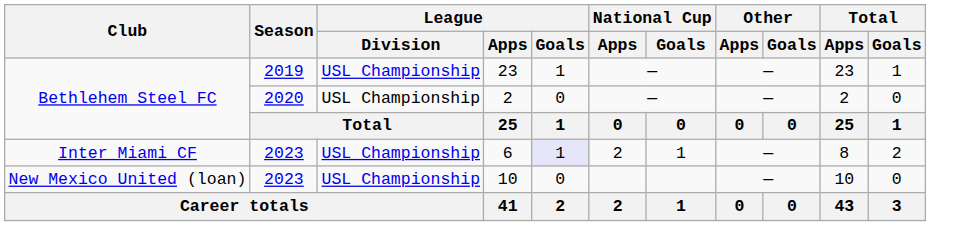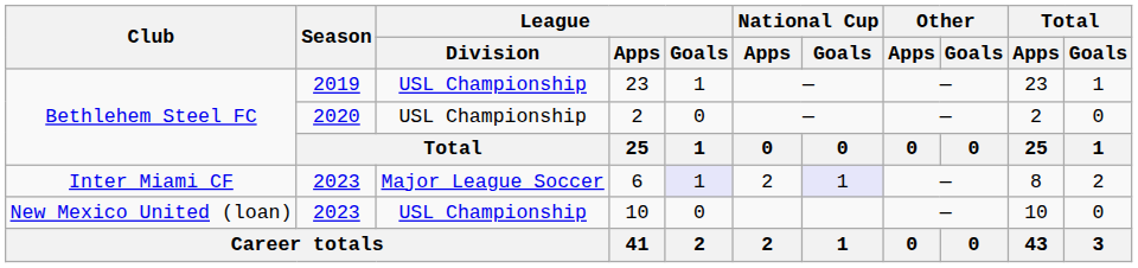 <table class="wikitable" style="text-align:center">
 <tr>
 <th rowspan="2">Club</th>
 <th rowspan="2">Season</th>
 <th colspan="3">League</th>
 <th colspan="2">National Cup</th>
 <th colspan="2">Other</th>
 <th colspan="2">Total</th>
 </tr>
 <tr>
 <th>Division</th>
 <th>Apps</th>
 <th>Goals</th>
 <th>Apps</th>
 <th>Goals</th>
 <th>Apps</th>
 <th>Goals</th>
 <th>Apps</th>
 <th>Goals</th>
 </tr>
 <tr>
 <td rowspan="3"><a href='#'>Bethlehem Steel FC</a></td>
 <td><a href='#'>2019</a></td>
 <td><a href='#'>USL Championship</a></td>
 <td>23</td>
 <td>1</td>
 <td colspan="2">—</td>
 <td colspan="2">—</td>
 <td>23</td>
 <td>1</td>
 </tr>
 <tr>
 <td><a href='#'>2020</a></td>
 <td>USL Championship</td>
 <td>2</td>
 <td>0</td>
 <td colspan="2">—</td>
 <td colspan="2">—</td>
 <td>2</td>
 <td>0</td>
 </tr>
 <tr>
 <th colspan="2">Total</th>
 <th>25</th>
 <th>1</th>
 <th>0</th>
 <th>0</th>
 <th>0</th>
 <th>0</th>
 <th>25</th>
 <th>1</th>
 </tr>
 <tr>
 <td><a href='#'>Inter Miami CF</a></td>
 <td><a href='#'>2023</a></td>
-<td><a href='#'>USL Championship</a></td>
+<td><a href='#'>Major League Soccer</a></td>
 <td>6</td>
 <td style="background: lavender;">1</td>
 <td>2</td>
-<td>1</td>
+<td style="background: lavender;">1</td>
 <td colspan="2">—</td>
 <td>8</td>
 <td>2</td>
 </tr>
 <tr>
 <td><a href='#'>New Mexico United</a> (loan)</td>
 <td><a href='#'>2023</a></td>
 <td><a href='#'>USL Championship</a></td>
 <td>10</td>
 <td>0</td>
 <td></td>
 <td></td>
 <td colspan="2">—</td>
 <td>10</td>
 <td>0</td>
 </tr>
 <tr>
 <th colspan="3">Career totals</th>
 <th>41</th>
 <th>2</th>
 <th>2</th>
 <th>1</th>
 <th>0</th>
 <th>0</th>
 <th>43</th>
 <th>3</th>
 </tr>
 </table>
